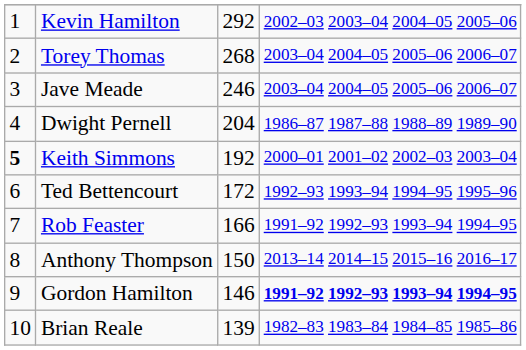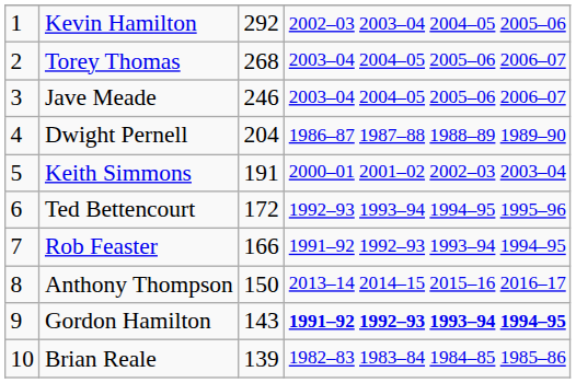 <table class="wikitable">
 <tr>
 </tr>
 <tr>
 <td>1</td>
 <td><a href='#'>Kevin Hamilton</a></td>
 <td>292</td>
 <td style="font-size:80%;"><a href='#'>2002–03</a> <a href='#'>2003–04</a> <a href='#'>2004–05</a> <a href='#'>2005–06</a></td>
 </tr>
 <tr>
 <td>2</td>
 <td><a href='#'>Torey Thomas</a></td>
 <td>268</td>
 <td style="font-size:80%;"><a href='#'>2003–04</a> <a href='#'>2004–05</a> <a href='#'>2005–06</a> <a href='#'>2006–07</a></td>
 </tr>
 <tr>
 <td>3</td>
 <td>Jave Meade</td>
 <td>246</td>
 <td style="font-size:80%;"><a href='#'>2003–04</a> <a href='#'>2004–05</a> <a href='#'>2005–06</a> <a href='#'>2006–07</a></td>
 </tr>
 <tr>
 <td>4</td>
 <td>Dwight Pernell</td>
 <td>204</td>
 <td style="font-size:80%;"><a href='#'>1986–87</a> <a href='#'>1987–88</a> <a href='#'>1988–89</a> <a href='#'>1989–90</a></td>
 </tr>
 <tr>
-<td><strong>5</strong></td>
+<td>5</td>
 <td><a href='#'>Keith Simmons</a></td>
-<td>192</td>
+<td>191</td>
 <td style="font-size:80%;"><a href='#'>2000–01</a> <a href='#'>2001–02</a> <a href='#'>2002–03</a> <a href='#'>2003–04</a></td>
 </tr>
 <tr>
 <td>6</td>
 <td>Ted Bettencourt</td>
 <td>172</td>
 <td style="font-size:80%;"><a href='#'>1992–93</a> <a href='#'>1993–94</a> <a href='#'>1994–95</a> <a href='#'>1995–96</a></td>
 </tr>
 <tr>
 <td>7</td>
 <td><a href='#'>Rob Feaster</a></td>
 <td>166</td>
 <td style="font-size:80%;"><a href='#'>1991–92</a> <a href='#'>1992–93</a> <a href='#'>1993–94</a> <a href='#'>1994–95</a></td>
 </tr>
 <tr>
 <td>8</td>
 <td>Anthony Thompson</td>
 <td>150</td>
 <td style="font-size:80%;"><a href='#'>2013–14</a> <a href='#'>2014–15</a> <a href='#'>2015–16</a> <a href='#'>2016–17</a></td>
 </tr>
 <tr>
 <td>9</td>
 <td>Gordon Hamilton</td>
-<td>146</td>
+<td>143</td>
 <td style="font-size:80%;"><strong><a href='#'>1991–92</a> <a href='#'>1992–93</a> <a href='#'>1993–94</a> <a href='#'>1994–95</a></strong></td>
 </tr>
 <tr>
 <td>10</td>
 <td>Brian Reale</td>
 <td>139</td>
 <td style="font-size:80%;"><a href='#'>1982–83</a> <a href='#'>1983–84</a> <a href='#'>1984–85</a> <a href='#'>1985–86</a></td>
 </tr>
 </table>
